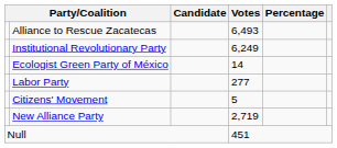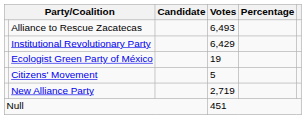 <table class="wikitable">
 <tr>
 <th colspan="2"><strong>Party/Coalition</strong></th>
 <th><strong>Candidate</strong></th>
 <th><strong>Votes</strong></th>
 <th><strong>Percentage</strong></th>
 <th></th>
 </tr>
 <tr>
 <td></td>
 <td>Alliance to Rescue Zacatecas</td>
 <td></td>
 <td>6,493</td>
 <td></td>
 <td></td>
 </tr>
 <tr>
 <td></td>
 <td><a href='#'>Institutional Revolutionary Party</a></td>
 <td></td>
-<td>6,249</td>
+<td>6,429</td>
 <td></td>
 <td></td>
 </tr>
 <tr>
 <td></td>
 <td><a href='#'>Ecologist Green Party of México</a></td>
 <td></td>
-<td>14</td>
-<td></td>
-<td></td>
-</tr>
-<tr>
-<td></td>
-<td><a href='#'>Labor Party</a></td>
-<td></td>
-<td>277</td>
+<td>19</td>
 <td></td>
 <td></td>
 </tr>
 <tr>
 <td></td>
 <td><a href='#'>Citizens' Movement</a></td>
 <td></td>
 <td>5</td>
 <td></td>
 </tr>
 <tr>
 <td></td>
 <td><a href='#'>New Alliance Party</a></td>
 <td></td>
 <td>2,719</td>
 <td></td>
 <td></td>
 </tr>
 <tr>
 <td colspan="3">Null</td>
 <td colspan="3">451</td>
 </tr>
 </table>
